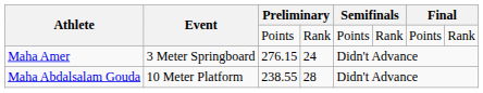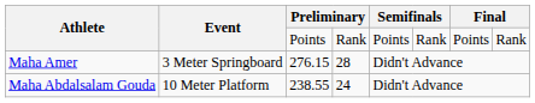 <table class="wikitable">
 <tr>
 <th rowspan="2">Athlete</th>
 <th rowspan="2">Event</th>
 <th colspan="2">Preliminary</th>
 <th colspan="2">Semifinals</th>
 <th colspan="2">Final</th>
 </tr>
 <tr>
 <td>Points</td>
 <td>Rank</td>
 <td>Points</td>
 <td>Rank</td>
 <td>Points</td>
 <td>Rank</td>
 </tr>
 <tr>
 <td><a href='#'>Maha Amer</a></td>
 <td>3 Meter Springboard</td>
 <td>276.15</td>
-<td>24</td>
+<td>28</td>
 <td colspan="4">Didn't Advance</td>
 </tr>
 <tr>
 <td><a href='#'>Maha Abdalsalam Gouda</a></td>
 <td>10 Meter Platform</td>
 <td>238.55</td>
-<td>28</td>
+<td>24</td>
 <td colspan="4">Didn't Advance</td>
 </tr>
 </table>
